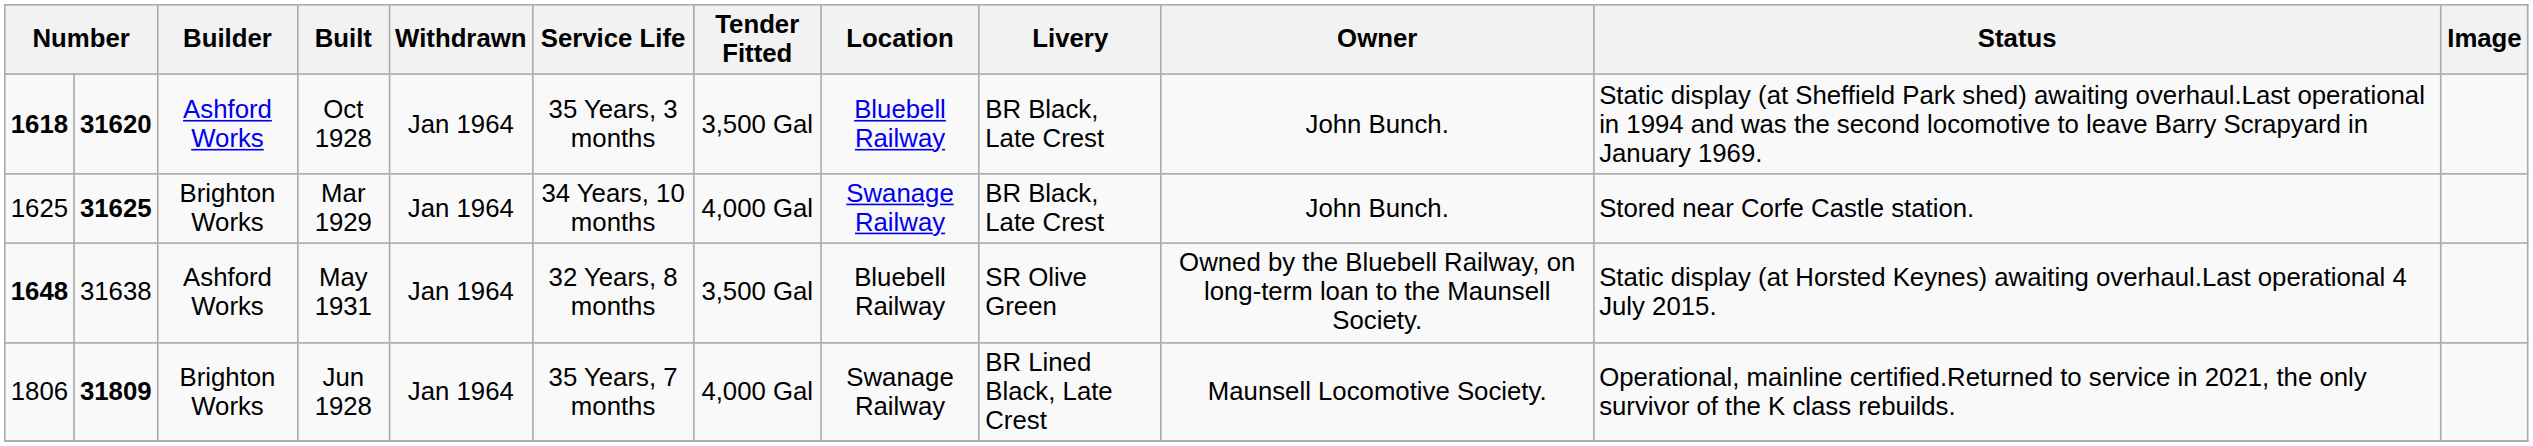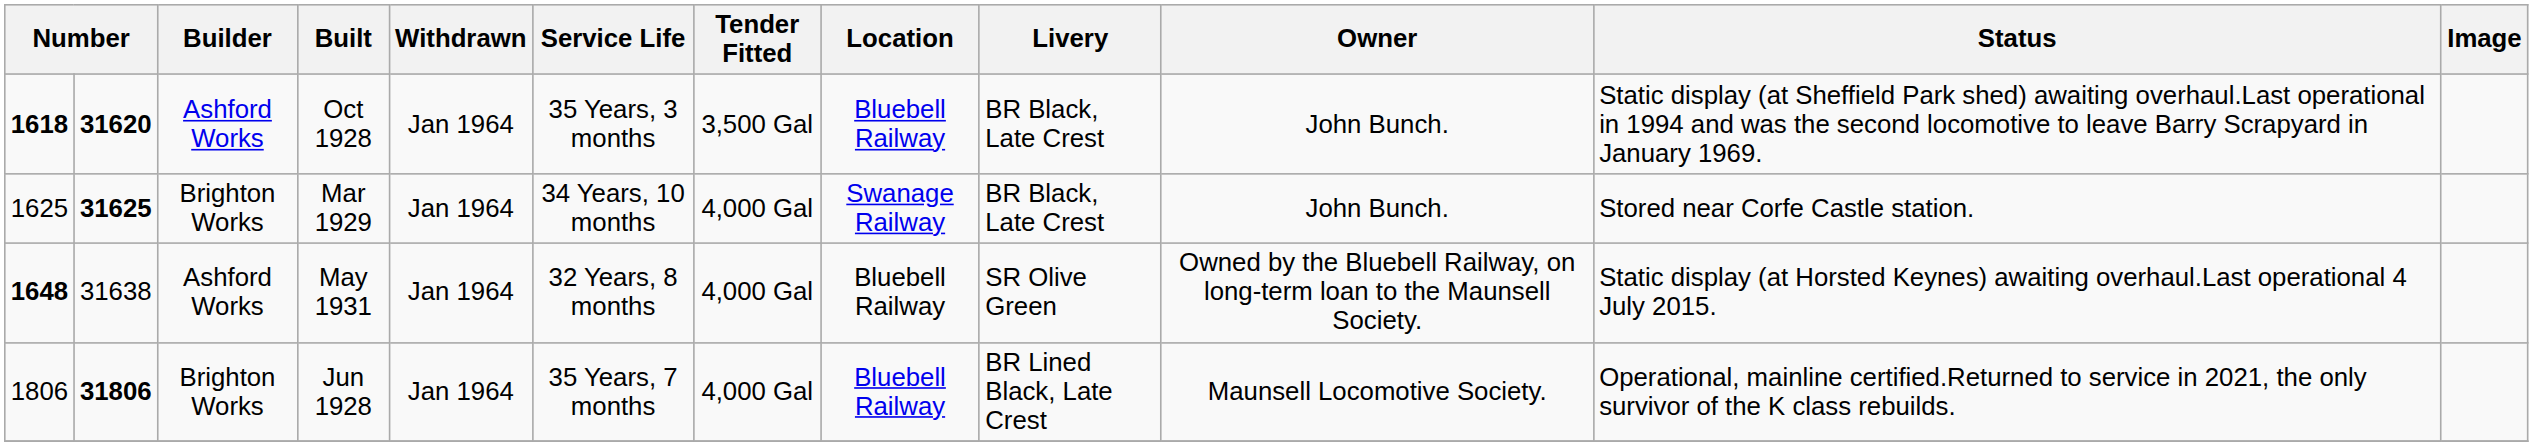 <table class="wikitable sortable">
 <tr>
 <th colspan=2>Number</th>
 <th align=left>Builder</th>
 <th align=left>Built</th>
 <th align=left>Withdrawn</th>
 <th align=left>Service Life</th>
 <th align=left>Tender Fitted</th>
 <th align=left>Location</th>
 <th align=left>Livery</th>
 <th align=left>Owner</th>
 <th align=left>Status</th>
 <th align=left>Image</th>
 </tr>
 <tr>
 <td align=center><strong>1618</strong></td>
 <td align=center><strong>31620</strong></td>
 <td align=center><a href='#'>Ashford Works</a></td>
 <td align=center>Oct 1928</td>
 <td align=center>Jan 1964</td>
 <td align=center>35 Years, 3 months</td>
 <td align=center>3,500 Gal</td>
 <td align=Center><a href='#'>Bluebell Railway</a></td>
 <td align=left>BR Black, Late Crest</td>
 <td align=center>John Bunch.</td>
 <td align=left>Static display (at Sheffield Park shed) awaiting overhaul.Last operational in 1994 and was the second locomotive to leave Barry Scrapyard in January 1969.</td>
 <td></td>
 </tr>
 <tr>
 <td align=center>1625</td>
 <td align=center><strong>31625</strong></td>
 <td align=center>Brighton Works</td>
 <td align=center>Mar 1929</td>
 <td align=center>Jan 1964</td>
 <td align=center>34 Years, 10 months</td>
 <td align=center>4,000 Gal</td>
 <td align=center><a href='#'>Swanage Railway</a></td>
 <td align=left>BR Black, Late Crest</td>
 <td align=center>John Bunch.</td>
 <td align=left>Stored near Corfe Castle station.</td>
 <td></td>
 </tr>
 <tr>
 <td align=center><strong>1648</strong></td>
 <td align=center>31638</td>
 <td align=center>Ashford Works</td>
 <td align=center>May 1931</td>
 <td align=center>Jan 1964</td>
 <td align=center>32 Years, 8 months</td>
-<td align=center>3,500 Gal</td>
+<td align=center>4,000 Gal</td>
 <td align=center>Bluebell Railway</td>
 <td align=left>SR Olive Green</td>
 <td align=center>Owned by the Bluebell Railway, on long-term loan to the Maunsell Society.</td>
 <td align=left>Static display (at Horsted Keynes) awaiting overhaul.Last operational 4 July 2015.</td>
 <td></td>
 </tr>
 <tr>
 <td align=center>1806</td>
-<td align=center><strong>31809</strong></td>
+<td align=center><strong>31806</strong></td>
 <td align=center>Brighton Works</td>
 <td align=center>Jun 1928</td>
 <td align=center>Jan 1964</td>
 <td align=center>35 Years, 7 months</td>
 <td align=center>4,000 Gal</td>
-<td align=center>Swanage Railway</td>
+<td align=Center><a href='#'>Bluebell Railway</a></td>
 <td align=left>BR Lined Black, Late Crest</td>
 <td align=center>Maunsell Locomotive Society.</td>
 <td align=left>Operational, mainline certified.Returned to service in 2021, the only survivor of the K class rebuilds.</td>
 <td></td>
 </tr>
 <tr>
 </tr>
 </table>
